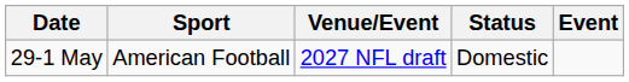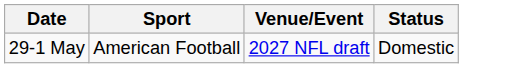 <table class="wikitable source">
 <tr>
 <th>Date</th>
 <th>Sport</th>
 <th>Venue/Event</th>
 <th>Status</th>
-<th>Event</th>
 </tr>
 <tr>
 <td>29-1 May</td>
 <td>American Football</td>
 <td> <a href='#'>2027 NFL draft</a></td>
 <td>Domestic</td>
-<td></td>
 </tr>
 </table>
